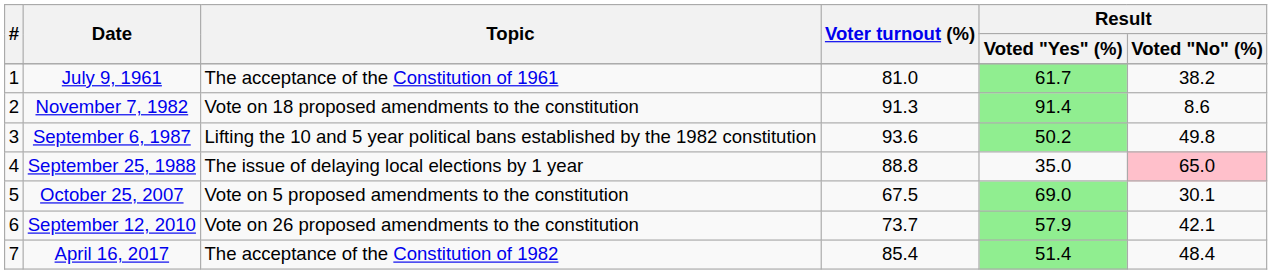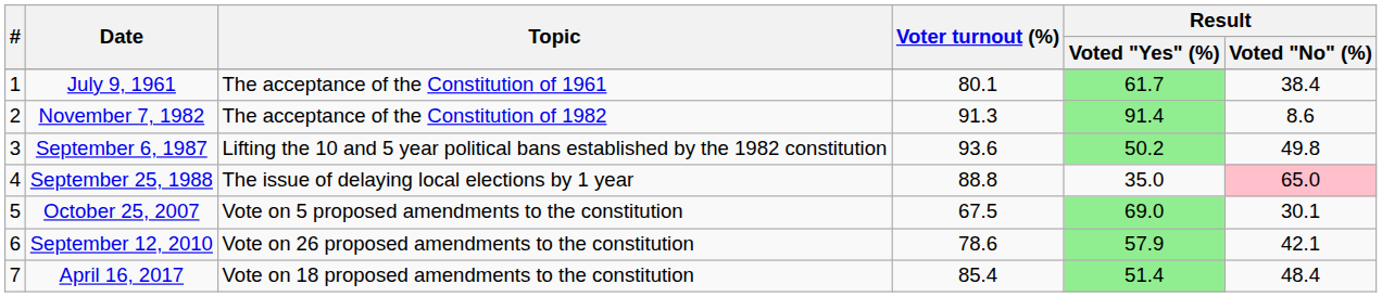 <table class=wikitable>
 <tr>
 <th rowspan=2>#</th>
 <th rowspan=2>Date</th>
 <th rowspan=2>Topic</th>
 <th rowspan=2><a href='#'>Voter turnout</a> (%)</th>
 <th colspan=2>Result</th>
 </tr>
 <tr>
 <th>Voted "Yes" (%)</th>
 <th>Voted "No" (%)</th>
 </tr>
 <tr>
 </tr>
 <tr align=center>
 <td>1</td>
 <td><a href='#'>July 9, 1961</a></td>
 <td align=left>The acceptance of the <a href='#'>Constitution of 1961</a></td>
-<td>81.0</td>
+<td>80.1</td>
 <td bgcolor="lightgreen">61.7</td>
-<td>38.2</td>
+<td>38.4</td>
 </tr>
 <tr align=center>
 <td>2</td>
 <td><a href='#'>November 7, 1982</a></td>
-<td align=left>Vote on 18 proposed amendments to the constitution</td>
+<td align=left>The acceptance of the <a href='#'>Constitution of 1982</a></td>
 <td>91.3</td>
 <td bgcolor="lightgreen">91.4</td>
 <td>8.6</td>
 </tr>
 <tr align=center>
 <td>3</td>
 <td><a href='#'>September 6, 1987</a></td>
 <td align=left>Lifting the 10 and 5 year political bans established by the 1982 constitution</td>
 <td>93.6</td>
 <td bgcolor="lightgreen">50.2</td>
 <td>49.8</td>
 </tr>
 <tr align=center>
 <td>4</td>
 <td><a href='#'>September 25, 1988</a></td>
 <td align=left>The issue of delaying local elections by 1 year</td>
 <td>88.8</td>
 <td>35.0</td>
 <td bgcolor="pink">65.0</td>
 </tr>
 <tr align=center>
 <td>5</td>
 <td><a href='#'>October 25, 2007</a></td>
 <td align=left>Vote on 5 proposed amendments to the constitution</td>
 <td>67.5</td>
 <td bgcolor="lightgreen">69.0</td>
 <td>30.1</td>
 </tr>
 <tr align=center>
 <td>6</td>
 <td><a href='#'>September 12, 2010</a></td>
 <td align=left>Vote on 26 proposed amendments to the constitution</td>
-<td>73.7</td>
+<td>78.6</td>
 <td bgcolor="lightgreen">57.9</td>
 <td>42.1</td>
 </tr>
 <tr align=center>
 <td>7</td>
 <td><a href='#'>April 16, 2017</a></td>
-<td align=left>The acceptance of the <a href='#'>Constitution of 1982</a></td>
+<td align=left>Vote on 18 proposed amendments to the constitution</td>
 <td>85.4</td>
 <td bgcolor="lightgreen">51.4</td>
 <td>48.4</td>
 </tr>
 </table>
